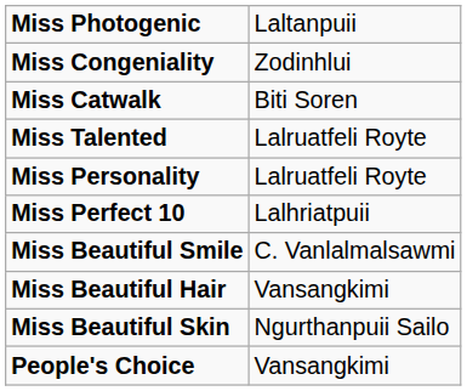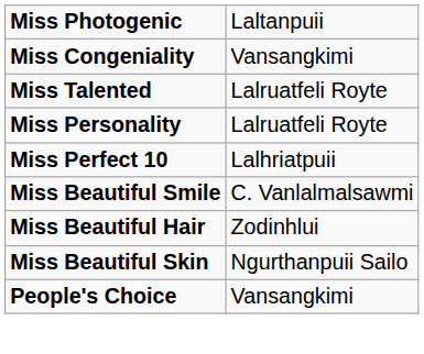 <table class="wikitable">
 <tr>
 <td><strong>Miss Photogenic</strong></td>
 <td>Laltanpuii</td>
 </tr>
 <tr>
 <td><strong>Miss Congeniality</strong></td>
-<td>Zodinhlui</td>
-</tr>
-<tr>
-<td><strong>Miss Catwalk</strong></td>
-<td>Biti Soren</td>
+<td>Vansangkimi</td>
 </tr>
 <tr>
 <td><strong>Miss Talented</strong></td>
 <td>Lalruatfeli Royte</td>
 </tr>
 <tr>
 <td><strong>Miss Personality</strong></td>
 <td>Lalruatfeli Royte</td>
 </tr>
 <tr>
 <td><strong>Miss Perfect 10</strong></td>
 <td>Lalhriatpuii</td>
 </tr>
 <tr>
 <td><strong>Miss Beautiful Smile</strong></td>
 <td>C. Vanlalmalsawmi</td>
 </tr>
 <tr>
 <td><strong>Miss Beautiful Hair</strong></td>
-<td>Vansangkimi</td>
+<td>Zodinhlui</td>
 </tr>
 <tr>
 <td><strong>Miss Beautiful Skin</strong></td>
 <td>Ngurthanpuii Sailo</td>
 </tr>
 <tr>
 <td><strong>People's Choice</strong></td>
 <td>Vansangkimi</td>
 </tr>
 </table>
